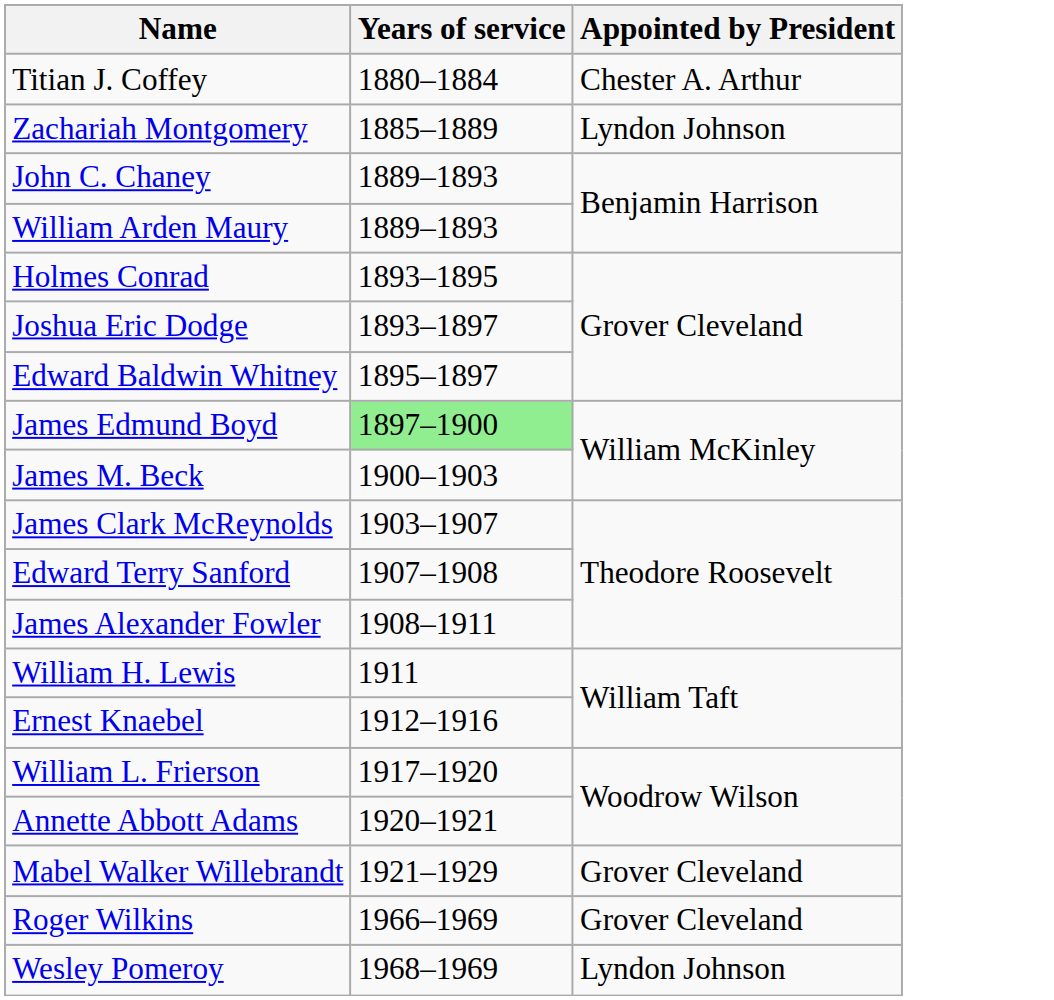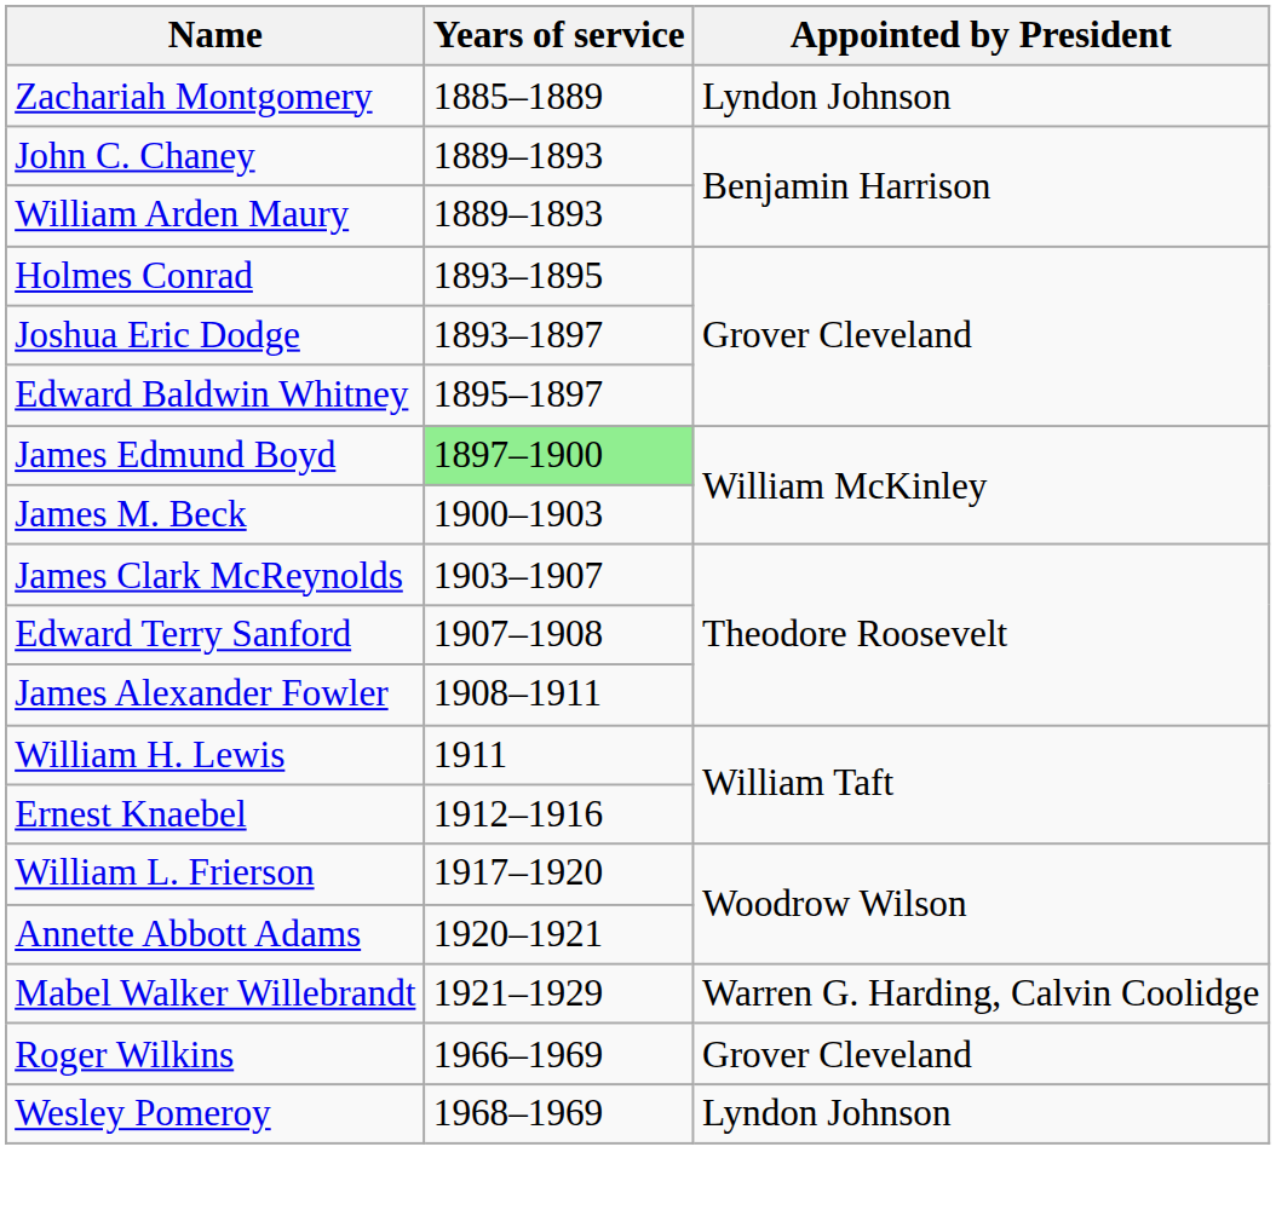 <table class="wikitable sortable">
 <tr>
 <th>Name</th>
 <th>Years of service</th>
 <th>Appointed by President</th>
-</tr>
-<tr>
-<td>Titian J. Coffey</td>
-<td>1880–1884</td>
-<td>Chester A. Arthur</td>
 </tr>
 <tr>
 <td><a href='#'>Zachariah Montgomery</a></td>
 <td>1885–1889</td>
 <td>Lyndon Johnson</td>
 </tr>
 <tr>
 <td><a href='#'>John C. Chaney</a></td>
 <td>1889–1893</td>
 <td rowspan="2">Benjamin Harrison</td>
 </tr>
 <tr>
 <td><a href='#'>William Arden Maury</a></td>
 <td>1889–1893</td>
 </tr>
 <tr>
 <td><a href='#'>Holmes Conrad</a></td>
 <td>1893–1895</td>
 <td rowspan="3">Grover Cleveland</td>
 </tr>
 <tr>
 <td><a href='#'>Joshua Eric Dodge</a></td>
 <td>1893–1897</td>
 </tr>
 <tr>
 <td><a href='#'>Edward Baldwin Whitney</a></td>
 <td>1895–1897</td>
 </tr>
 <tr>
 <td><a href='#'>James Edmund Boyd</a></td>
 <td style="background: lightgreen;">1897–1900</td>
 <td rowspan="2">William McKinley</td>
 </tr>
 <tr>
 <td><a href='#'>James M. Beck</a></td>
 <td>1900–1903</td>
 </tr>
 <tr>
 <td><a href='#'>James Clark McReynolds</a></td>
 <td>1903–1907</td>
 <td rowspan="3">Theodore Roosevelt</td>
 </tr>
 <tr>
 <td><a href='#'>Edward Terry Sanford</a></td>
 <td>1907–1908</td>
 </tr>
 <tr>
 <td><a href='#'>James Alexander Fowler</a></td>
 <td>1908–1911</td>
 </tr>
 <tr>
 <td><a href='#'>William H. Lewis</a></td>
 <td>1911</td>
 <td rowspan="2">William Taft</td>
 </tr>
 <tr>
 <td><a href='#'>Ernest Knaebel</a></td>
 <td>1912–1916</td>
 </tr>
 <tr>
 <td><a href='#'>William L. Frierson</a></td>
 <td>1917–1920</td>
 <td rowspan="2">Woodrow Wilson</td>
 </tr>
 <tr>
 <td><a href='#'>Annette Abbott Adams</a></td>
 <td>1920–1921</td>
 </tr>
 <tr>
 <td><a href='#'>Mabel Walker Willebrandt</a></td>
 <td>1921–1929</td>
-<td>Grover Cleveland</td>
+<td>Warren G. Harding, Calvin Coolidge</td>
 </tr>
 <tr>
 <td><a href='#'>Roger Wilkins</a></td>
 <td>1966–1969</td>
 <td>Grover Cleveland</td>
 </tr>
 <tr>
 <td><a href='#'>Wesley Pomeroy</a></td>
 <td>1968–1969</td>
 <td>Lyndon Johnson</td>
 </tr>
 </table>
